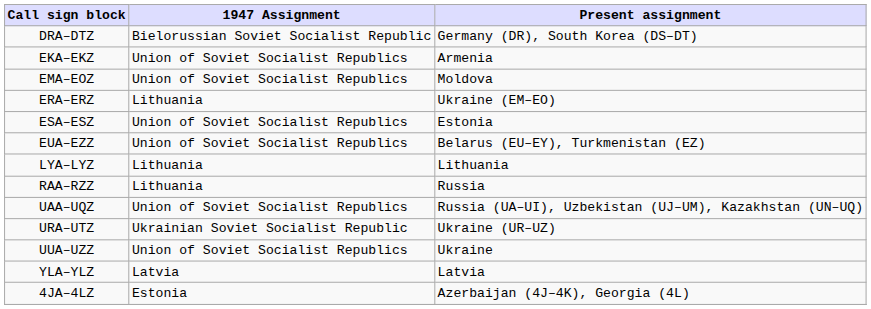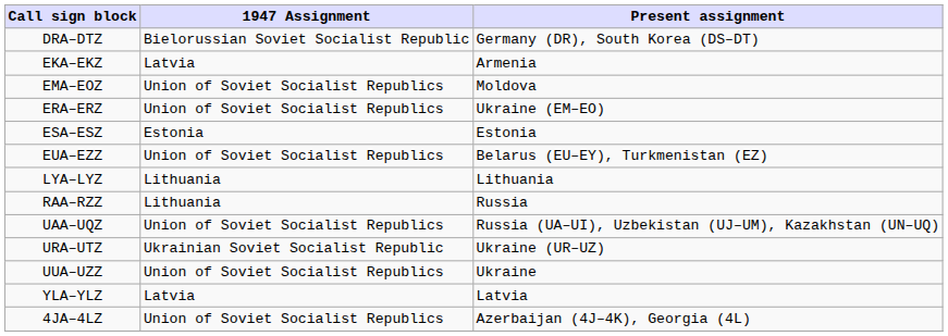 <table class=wikitable style="margin: 1em auto 1em auto;">
 <tr>
 <th style="background: #ddddff;">Call sign block</th>
 <th style="background: #ddddff;">1947 Assignment</th>
 <th style="background: #ddddff;">Present assignment</th>
 </tr>
 <tr>
 <td align="center">DRA–DTZ</td>
 <td>Bielorussian Soviet Socialist Republic</td>
 <td>Germany (DR), South Korea (DS–DT)</td>
 </tr>
 <tr>
 <td align="center">EKA–EKZ</td>
-<td>Union of Soviet Socialist Republics</td>
+<td>Latvia</td>
 <td>Armenia</td>
 </tr>
 <tr>
 <td align="center">EMA–EOZ</td>
 <td>Union of Soviet Socialist Republics</td>
 <td>Moldova</td>
 </tr>
 <tr>
 <td align="center">ERA–ERZ</td>
-<td>Lithuania</td>
+<td>Union of Soviet Socialist Republics</td>
 <td>Ukraine (EM–EO)</td>
 </tr>
 <tr>
 <td align="center">ESA–ESZ</td>
-<td>Union of Soviet Socialist Republics</td>
+<td>Estonia</td>
 <td>Estonia</td>
 </tr>
 <tr>
 <td align="center">EUA–EZZ</td>
 <td>Union of Soviet Socialist Republics</td>
 <td>Belarus (EU–EY), Turkmenistan (EZ)</td>
 </tr>
 <tr>
 <td align="center">LYA–LYZ</td>
 <td>Lithuania</td>
 <td>Lithuania</td>
 </tr>
 <tr>
 <td align="center">RAA–RZZ</td>
 <td>Lithuania</td>
 <td>Russia</td>
 </tr>
 <tr>
 <td align="center">UAA–UQZ</td>
 <td>Union of Soviet Socialist Republics</td>
 <td>Russia (UA–UI), Uzbekistan (UJ–UM), Kazakhstan (UN–UQ)</td>
 </tr>
 <tr>
 <td align="center">URA–UTZ</td>
 <td>Ukrainian Soviet Socialist Republic</td>
 <td>Ukraine (UR–UZ)</td>
 </tr>
 <tr>
 <td align="center">UUA–UZZ</td>
 <td>Union of Soviet Socialist Republics</td>
 <td>Ukraine</td>
 </tr>
 <tr>
 <td align="center">YLA–YLZ</td>
 <td>Latvia</td>
 <td>Latvia</td>
 </tr>
 <tr>
 <td align="center">4JA–4LZ</td>
-<td>Estonia</td>
+<td>Union of Soviet Socialist Republics</td>
 <td>Azerbaijan (4J–4K), Georgia (4L)</td>
 </tr>
 <tr>
 </tr>
 </table>
